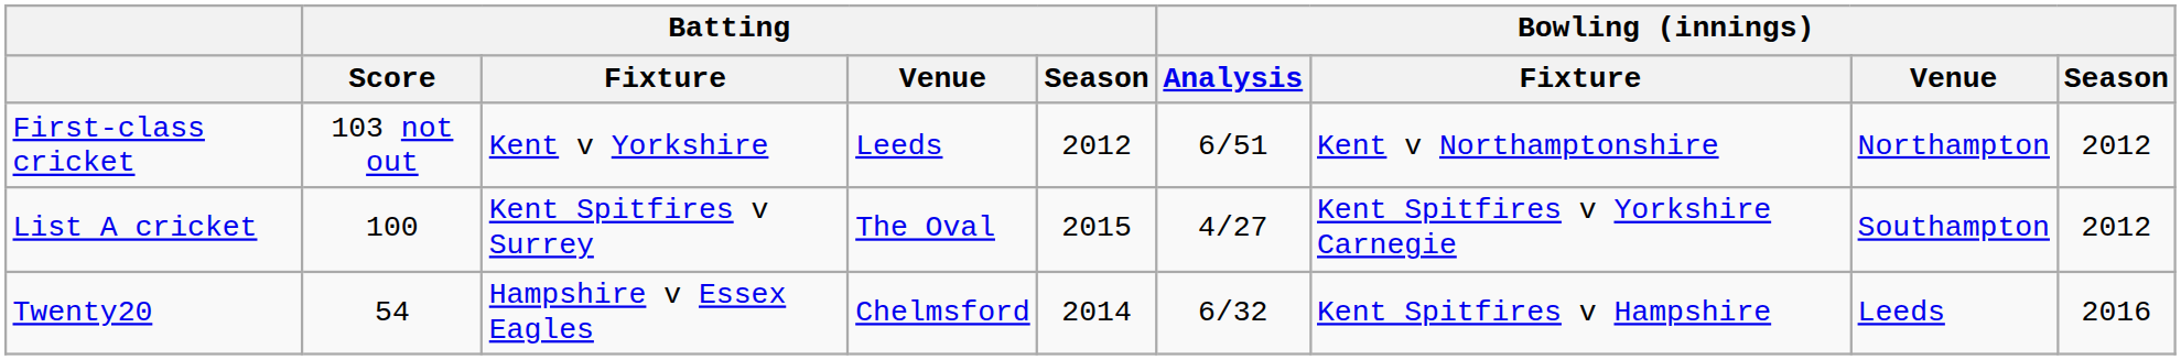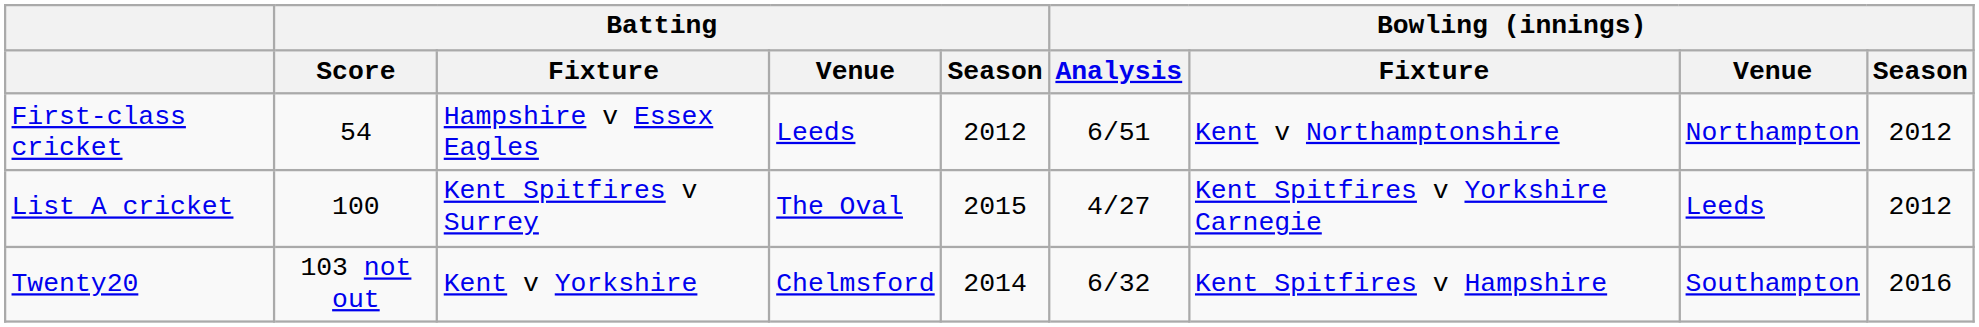 <table class=wikitable style="font-size:90%">
 <tr>
 <th rowspan="1"></th>
 <th colspan="4" rowspan="1">Batting</th>
 <th colspan="4" rowspan="1">Bowling (innings)</th>
 </tr>
 <tr>
 <th></th>
 <th>Score</th>
 <th>Fixture</th>
 <th>Venue</th>
 <th>Season</th>
 <th><a href='#'>Analysis</a></th>
 <th>Fixture</th>
 <th>Venue</th>
 <th>Season</th>
 </tr>
 <tr>
 <td><a href='#'>First-class cricket</a></td>
-<td align="center">103 <a href='#'>not out</a></td>
-<td><a href='#'>Kent</a> v <a href='#'>Yorkshire</a></td>
+<td align="center">54</td>
+<td><a href='#'>Hampshire</a> v <a href='#'>Essex Eagles</a></td>
 <td><a href='#'>Leeds</a></td>
 <td align="center">2012</td>
 <td align="center">6/51</td>
 <td><a href='#'>Kent</a> v <a href='#'>Northamptonshire</a></td>
 <td><a href='#'>Northampton</a></td>
 <td align="center">2012</td>
 </tr>
 <tr>
 <td><a href='#'>List A cricket</a></td>
 <td align="center">100</td>
 <td><a href='#'>Kent Spitfires</a> v <a href='#'>Surrey</a></td>
 <td><a href='#'>The Oval</a></td>
 <td align="center">2015</td>
 <td align="center">4/27</td>
 <td><a href='#'>Kent Spitfires</a> v <a href='#'>Yorkshire Carnegie</a></td>
-<td><a href='#'>Southampton</a></td>
+<td><a href='#'>Leeds</a></td>
 <td align="center">2012</td>
 </tr>
 <tr>
 <td><a href='#'>Twenty20</a></td>
-<td align="center">54</td>
-<td><a href='#'>Hampshire</a> v <a href='#'>Essex Eagles</a></td>
+<td align="center">103 <a href='#'>not out</a></td>
+<td><a href='#'>Kent</a> v <a href='#'>Yorkshire</a></td>
 <td><a href='#'>Chelmsford</a></td>
 <td align="center">2014</td>
 <td align="center">6/32</td>
 <td><a href='#'>Kent Spitfires</a> v <a href='#'>Hampshire</a></td>
-<td><a href='#'>Leeds</a></td>
+<td><a href='#'>Southampton</a></td>
 <td align="center">2016</td>
 </tr>
 </table>
